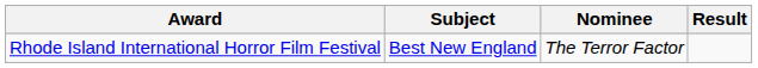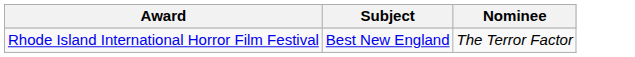 <table class="wikitable">
 <tr style="background:#b0c4de; text-align:center;">
 <th>Award</th>
 <th>Subject</th>
 <th>Nominee</th>
-<th>Result</th>
 </tr>
 <tr>
 <td rowspan=1><a href='#'>Rhode Island International Horror Film Festival</a></td>
 <td><a href='#'>Best New England</a></td>
 <td><em>The Terror Factor</em></td>
-<td></td>
 </tr>
 </table>
